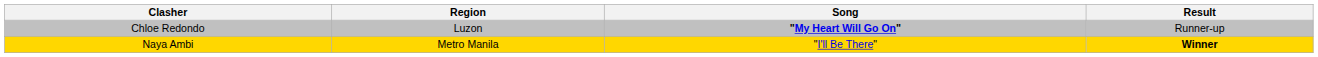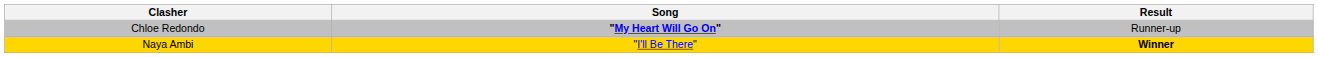 <table class="wikitable" style="text-align:center; line-height:17px; width:100%;">
 <tr>
 <th width="25%">Clasher</th>
-<th>Region</th>
 <th>Song</th>
 <th>Result</th>
 </tr>
 <tr>
 <td style="background:silver;">Chloe Redondo</td>
-<td style="background:silver;">Luzon</td>
 <td style="background:silver;"><strong>"<a href='#'>My Heart Will Go On</a>"</strong></td>
 <td style="background:silver;">Runner-up</td>
 </tr>
 <tr>
 <td style="background:gold;">Naya Ambi</td>
-<td style="background:gold;">Metro Manila</td>
 <td style="background:gold;">"<a href='#'>I'll Be There</a>"</td>
 <td style="background:gold;"><strong>Winner</strong></td>
 </tr>
 </table>
